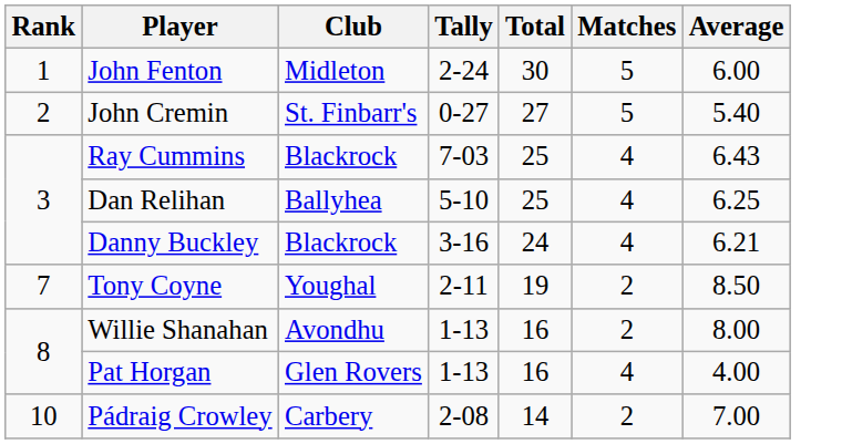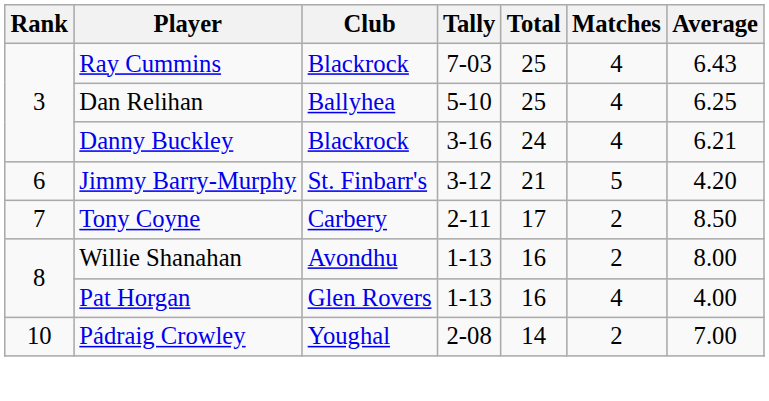 <table class="wikitable">
 <tr>
 <th>Rank</th>
 <th>Player</th>
 <th>Club</th>
 <th>Tally</th>
 <th>Total</th>
 <th>Matches</th>
 <th>Average</th>
-</tr>
-<tr>
-<td rowspan=1 align=center>1</td>
-<td><a href='#'>John Fenton</a></td>
-<td><a href='#'>Midleton</a></td>
-<td align=center>2-24</td>
-<td align=center>30</td>
-<td align=center>5</td>
-<td align=center>6.00</td>
-</tr>
-<tr>
-<td rowspan=1 align=center>2</td>
-<td>John Cremin</td>
-<td><a href='#'>St. Finbarr's</a></td>
-<td align=center>0-27</td>
-<td align=center>27</td>
-<td align=center>5</td>
-<td align=center>5.40</td>
 </tr>
 <tr>
 <td rowspan=3 align=center>3</td>
 <td><a href='#'>Ray Cummins</a></td>
 <td><a href='#'>Blackrock</a></td>
 <td align=center>7-03</td>
 <td align=center>25</td>
 <td align=center>4</td>
 <td align=center>6.43</td>
 </tr>
 <tr>
 <td>Dan Relihan</td>
 <td><a href='#'>Ballyhea</a></td>
 <td align=center>5-10</td>
 <td align=center>25</td>
 <td align=center>4</td>
 <td align=center>6.25</td>
 </tr>
 <tr>
 <td><a href='#'>Danny Buckley</a></td>
 <td><a href='#'>Blackrock</a></td>
 <td align=center>3-16</td>
 <td align=center>24</td>
 <td align=center>4</td>
 <td align=center>6.21</td>
 </tr>
 <tr>
+<td rowspan=1 align=center>6</td>
+<td><a href='#'>Jimmy Barry-Murphy</a></td>
+<td><a href='#'>St. Finbarr's</a></td>
+<td align=center>3-12</td>
+<td align=center>21</td>
+<td align=center>5</td>
+<td align=center>4.20</td>
+</tr>
+<tr>
 <td rowspan=1 align=center>7</td>
 <td><a href='#'>Tony Coyne</a></td>
-<td><a href='#'>Youghal</a></td>
+<td><a href='#'>Carbery</a></td>
 <td align=center>2-11</td>
-<td align=center>19</td>
+<td align=center>17</td>
 <td align=center>2</td>
 <td align=center>8.50</td>
 </tr>
 <tr>
 <td rowspan=2 align=center>8</td>
 <td>Willie Shanahan</td>
 <td><a href='#'>Avondhu</a></td>
 <td align=center>1-13</td>
 <td align=center>16</td>
 <td align=center>2</td>
 <td align=center>8.00</td>
 </tr>
 <tr>
 <td><a href='#'>Pat Horgan</a></td>
 <td><a href='#'>Glen Rovers</a></td>
 <td align=center>1-13</td>
 <td align=center>16</td>
 <td align=center>4</td>
 <td align=center>4.00</td>
 </tr>
 <tr>
 <td rowspan=1 align=center>10</td>
 <td><a href='#'>Pádraig Crowley</a></td>
-<td><a href='#'>Carbery</a></td>
+<td><a href='#'>Youghal</a></td>
 <td align=center>2-08</td>
 <td align=center>14</td>
 <td align=center>2</td>
 <td align=center>7.00</td>
 </tr>
 </table>
